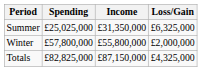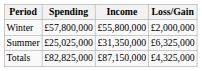 <table class="wikitable">
 <tr>
 <th>Period</th>
 <th>Spending</th>
 <th>Income</th>
 <th>Loss/Gain</th>
 </tr>
 <tr>
+<td>Winter</td>
+<td> £57,800,000</td>
+<td> £55,800,000</td>
+<td> £2,000,000</td>
+</tr>
+<tr>
 <td>Summer</td>
 <td> £25,025,000</td>
 <td> £31,350,000</td>
 <td> £6,325,000</td>
-</tr>
-<tr>
-<td>Winter</td>
-<td> £57,800,000</td>
-<td> £55,800,000</td>
-<td> £2,000,000</td>
 </tr>
 <tr>
 <td>Totals</td>
 <td> £82,825,000</td>
 <td> £87,150,000</td>
 <td> £4,325,000</td>
 </tr>
 </table>
